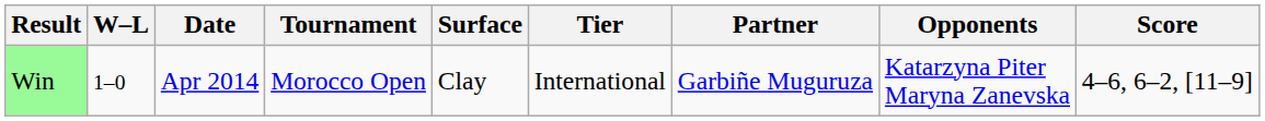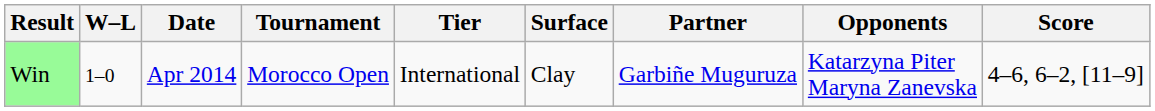 <table class="wikitable sortable">
 <tr>
 <th>Result</th>
 <th class="unsortable">W–L</th>
 <th>Date</th>
 <th>Tournament</th>
+<th>Tier</th>
 <th>Surface</th>
-<th>Tier</th>
 <th>Partner</th>
 <th>Opponents</th>
 <th class="unsortable">Score</th>
 </tr>
 <tr>
 <td bgcolor=#98fb98>Win</td>
 <td><small>1–0</small></td>
 <td><a href='#'>Apr 2014</a></td>
 <td><a href='#'>Morocco Open</a></td>
+<td>International</td>
 <td>Clay</td>
-<td>International</td>
 <td> <a href='#'>Garbiñe Muguruza</a></td>
 <td> <a href='#'>Katarzyna Piter</a> <br>  <a href='#'>Maryna Zanevska</a></td>
 <td>4–6, 6–2, [11–9]</td>
 </tr>
 </table>
